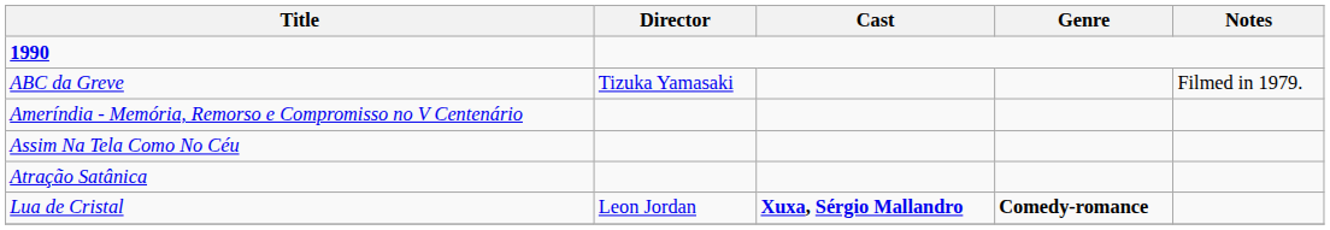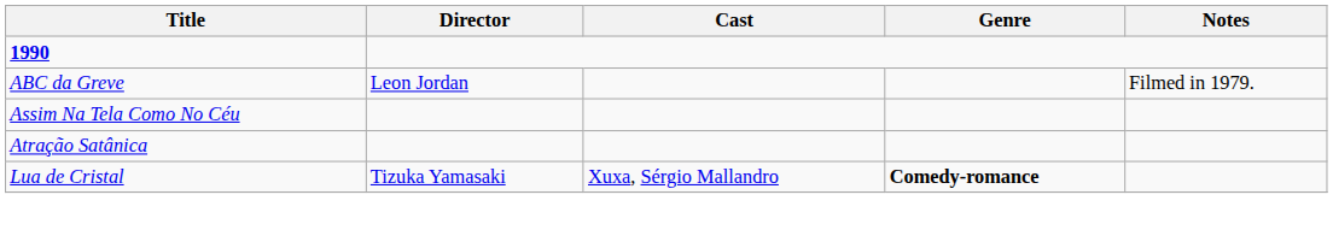 <table class="wikitable" width ="85%">
 <tr>
 <th>Title</th>
 <th>Director</th>
 <th>Cast</th>
 <th>Genre</th>
 <th>Notes</th>
 </tr>
 <tr>
 <td><strong><a href='#'>1990</a></strong></td>
 </tr>
 <tr>
 <td><em><a href='#'>ABC da Greve</a></em></td>
-<td><a href='#'>Tizuka Yamasaki</a></td>
+<td><a href='#'>Leon Jordan</a></td>
 <td></td>
 <td></td>
 <td>Filmed in 1979.</td>
-</tr>
-<tr>
-<td><em><a href='#'>Ameríndia - Memória, Remorso e Compromisso no V Centenário</a></em></td>
-<td></td>
-<td></td>
-<td></td>
-<td></td>
 </tr>
 <tr>
 <td><em><a href='#'>Assim Na Tela Como No Céu</a></em></td>
 <td></td>
 <td></td>
 <td></td>
 <td></td>
 </tr>
 <tr>
 <td><em><a href='#'>Atração Satânica</a></em></td>
 <td></td>
 <td></td>
 <td></td>
 <td></td>
 </tr>
 <tr>
 <td><em><a href='#'>Lua de Cristal</a></em></td>
-<td><a href='#'>Leon Jordan</a></td>
-<td><strong><a href='#'>Xuxa</a>, <a href='#'>Sérgio Mallandro</a></strong></td>
+<td><a href='#'>Tizuka Yamasaki</a></td>
+<td><a href='#'>Xuxa</a>, <a href='#'>Sérgio Mallandro</a></td>
 <td><strong>Comedy-romance</strong></td>
 <td></td>
 </tr>
 <tr>
 </tr>
 </table>
